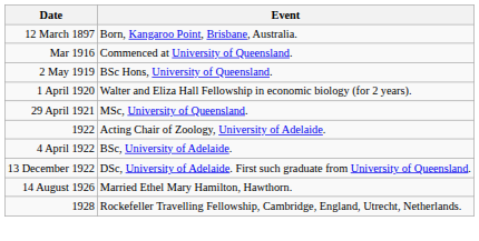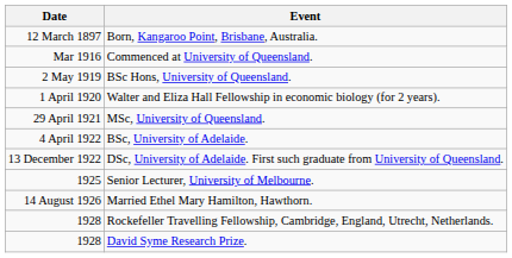 <table class="wikitable" style="font-size:88%; float:left; margin-right:1em;">
 <tr>
 <th>Date</th>
 <th>Event</th>
 </tr>
 <tr>
 <td align=right>12 March 1897</td>
 <td>Born, <a href='#'>Kangaroo Point</a>, <a href='#'>Brisbane</a>, Australia.</td>
 </tr>
 <tr>
 <td align=right>Mar 1916</td>
 <td>Commenced at <a href='#'>University of Queensland</a>.</td>
 </tr>
 <tr>
 <td align=right>2 May 1919</td>
 <td>BSc Hons, <a href='#'>University of Queensland</a>.</td>
 </tr>
 <tr>
 <td align=right>1 April 1920</td>
 <td>Walter and Eliza Hall Fellowship in economic biology (for 2 years).</td>
 </tr>
 <tr>
 <td align=right>29 April 1921</td>
 <td>MSc, <a href='#'>University of Queensland</a>.</td>
 </tr>
 <tr>
-<td align=right>1922</td>
-<td>Acting Chair of Zoology, <a href='#'>University of Adelaide</a>.</td>
-</tr>
-<tr>
 <td align=right>4 April 1922</td>
 <td>BSc, <a href='#'>University of Adelaide</a>.</td>
 </tr>
 <tr>
 <td align=right>13 December 1922</td>
 <td>DSc, <a href='#'>University of Adelaide</a>. First such graduate from <a href='#'>University of Queensland</a>.</td>
+</tr>
+<tr>
+<td align=right>1925</td>
+<td>Senior Lecturer, <a href='#'>University of Melbourne</a>.</td>
 </tr>
 <tr>
 <td align=right>14 August 1926</td>
 <td>Married Ethel Mary Hamilton, Hawthorn.</td>
 </tr>
 <tr>
 <td align=right>1928</td>
 <td>Rockefeller Travelling Fellowship, Cambridge, England, Utrecht, Netherlands.</td>
 </tr>
+<tr>
+<td align=right>1928</td>
+<td><a href='#'>David Syme Research Prize</a>.</td>
+</tr>
 </table>
